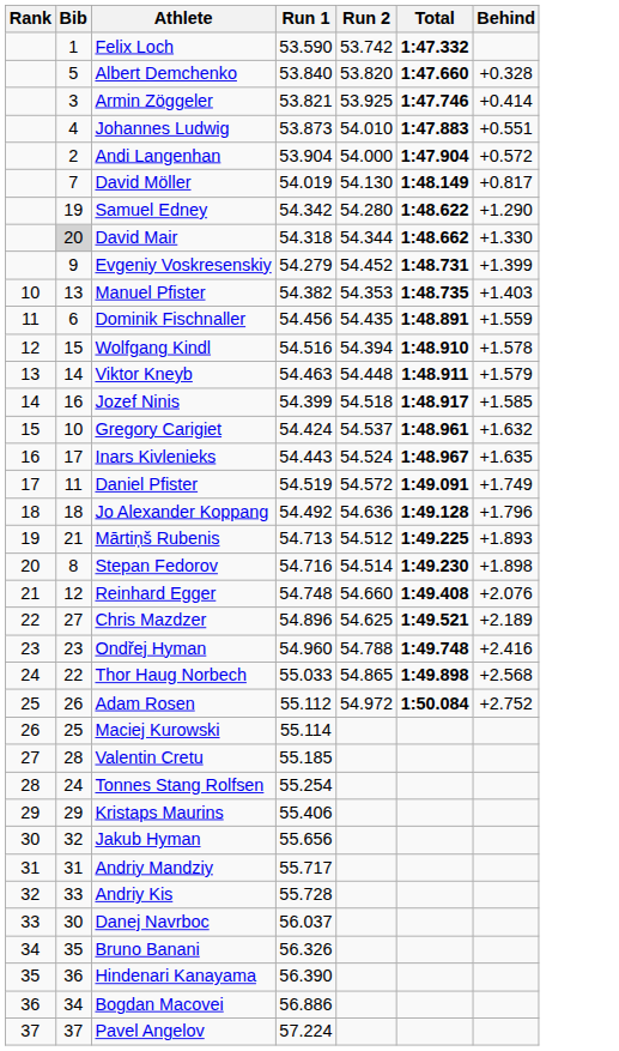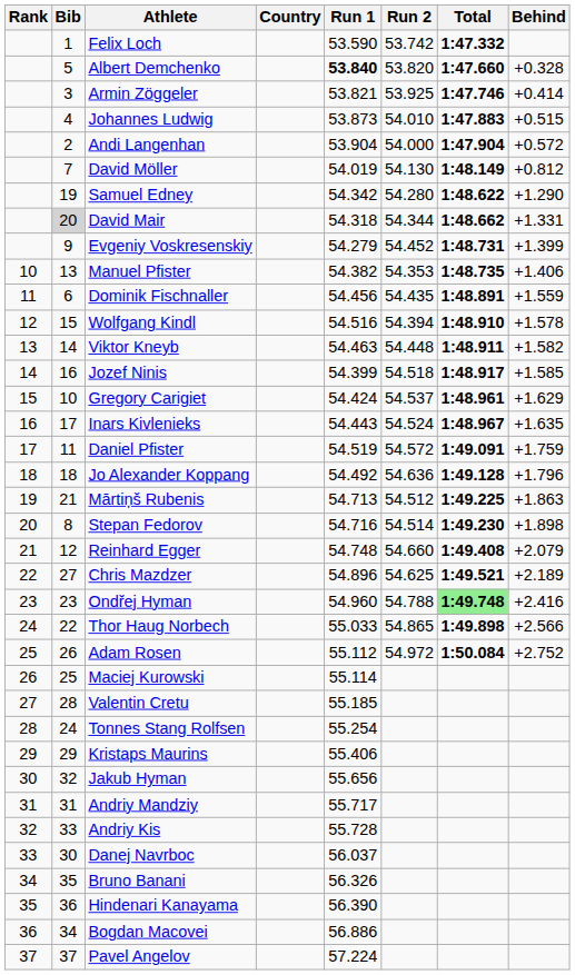 <table class="wikitable sortable" style="text-align:center">
 <tr bgcolor=efefef>
 <th>Rank</th>
 <th>Bib</th>
 <th>Athlete</th>
+<th>Country</th>
 <th>Run 1</th>
 <th>Run 2</th>
 <th>Total</th>
 <th>Behind</th>
 </tr>
 <tr>
 <td></td>
 <td>1</td>
 <td align=left><a href='#'>Felix Loch</a></td>
+<td align=left></td>
 <td>53.590</td>
 <td>53.742</td>
 <td><strong>1:47.332</strong></td>
 <td></td>
 </tr>
 <tr>
 <td></td>
 <td>5</td>
 <td align=left><a href='#'>Albert Demchenko</a></td>
-<td>53.840</td>
+<td align=left></td>
+<td><strong>53.840</strong></td>
 <td>53.820</td>
 <td><strong>1:47.660</strong></td>
 <td>+0.328</td>
 </tr>
 <tr>
 <td></td>
 <td>3</td>
 <td align=left><a href='#'>Armin Zöggeler</a></td>
+<td align=left></td>
 <td>53.821</td>
 <td>53.925</td>
 <td><strong>1:47.746</strong></td>
 <td>+0.414</td>
 </tr>
 <tr>
 <td></td>
 <td>4</td>
 <td align=left><a href='#'>Johannes Ludwig</a></td>
+<td align=left></td>
 <td>53.873</td>
 <td>54.010</td>
 <td><strong>1:47.883</strong></td>
-<td>+0.551</td>
+<td>+0.515</td>
 </tr>
 <tr>
 <td></td>
 <td>2</td>
 <td align=left><a href='#'>Andi Langenhan</a></td>
+<td align=left></td>
 <td>53.904</td>
 <td>54.000</td>
 <td><strong>1:47.904</strong></td>
 <td>+0.572</td>
 </tr>
 <tr>
 <td></td>
 <td>7</td>
 <td align=left><a href='#'>David Möller</a></td>
+<td align=left></td>
 <td>54.019</td>
 <td>54.130</td>
 <td><strong>1:48.149</strong></td>
-<td>+0.817</td>
+<td>+0.812</td>
 </tr>
 <tr>
 <td></td>
 <td>19</td>
 <td align=left><a href='#'>Samuel Edney</a></td>
+<td align=left></td>
 <td>54.342</td>
 <td>54.280</td>
 <td><strong>1:48.622</strong></td>
 <td>+1.290</td>
 </tr>
 <tr>
 <td></td>
 <td style="background: lightgrey;">20</td>
 <td align=left><a href='#'>David Mair</a></td>
+<td align=left></td>
 <td>54.318</td>
 <td>54.344</td>
 <td><strong>1:48.662</strong></td>
-<td>+1.330</td>
+<td>+1.331</td>
 </tr>
 <tr>
 <td></td>
 <td>9</td>
 <td align=left><a href='#'>Evgeniy Voskresenskiy</a></td>
+<td align=left></td>
 <td>54.279</td>
 <td>54.452</td>
 <td><strong>1:48.731</strong></td>
 <td>+1.399</td>
 </tr>
 <tr>
 <td>10</td>
 <td>13</td>
 <td align=left><a href='#'>Manuel Pfister</a></td>
+<td align=left></td>
 <td>54.382</td>
 <td>54.353</td>
 <td><strong>1:48.735</strong></td>
-<td>+1.403</td>
+<td>+1.406</td>
 </tr>
 <tr>
 <td>11</td>
 <td>6</td>
 <td align=left><a href='#'>Dominik Fischnaller</a></td>
+<td align=left></td>
 <td>54.456</td>
 <td>54.435</td>
 <td><strong>1:48.891</strong></td>
 <td>+1.559</td>
 </tr>
 <tr>
 <td>12</td>
 <td>15</td>
 <td align=left><a href='#'>Wolfgang Kindl</a></td>
+<td align=left></td>
 <td>54.516</td>
 <td>54.394</td>
 <td><strong>1:48.910</strong></td>
 <td>+1.578</td>
 </tr>
 <tr>
 <td>13</td>
 <td>14</td>
 <td align=left><a href='#'>Viktor Kneyb</a></td>
+<td align=left></td>
 <td>54.463</td>
 <td>54.448</td>
 <td><strong>1:48.911</strong></td>
-<td>+1.579</td>
+<td>+1.582</td>
 </tr>
 <tr>
 <td>14</td>
 <td>16</td>
 <td align=left><a href='#'>Jozef Ninis</a></td>
+<td align=left></td>
 <td>54.399</td>
 <td>54.518</td>
 <td><strong>1:48.917</strong></td>
 <td>+1.585</td>
 </tr>
 <tr>
 <td>15</td>
 <td>10</td>
 <td align=left><a href='#'>Gregory Carigiet</a></td>
+<td align=left></td>
 <td>54.424</td>
 <td>54.537</td>
 <td><strong>1:48.961</strong></td>
-<td>+1.632</td>
+<td>+1.629</td>
 </tr>
 <tr>
 <td>16</td>
 <td>17</td>
 <td align=left><a href='#'>Inars Kivlenieks</a></td>
+<td align=left></td>
 <td>54.443</td>
 <td>54.524</td>
 <td><strong>1:48.967</strong></td>
 <td>+1.635</td>
 </tr>
 <tr>
 <td>17</td>
 <td>11</td>
 <td align=left><a href='#'>Daniel Pfister</a></td>
+<td align=left></td>
 <td>54.519</td>
 <td>54.572</td>
 <td><strong>1:49.091</strong></td>
-<td>+1.749</td>
+<td>+1.759</td>
 </tr>
 <tr>
 <td>18</td>
 <td>18</td>
 <td align=left><a href='#'>Jo Alexander Koppang</a></td>
+<td align=left></td>
 <td>54.492</td>
 <td>54.636</td>
 <td><strong>1:49.128</strong></td>
 <td>+1.796</td>
 </tr>
 <tr>
 <td>19</td>
 <td>21</td>
 <td align=left><a href='#'>Mārtiņš Rubenis</a></td>
+<td align=left></td>
 <td>54.713</td>
 <td>54.512</td>
 <td><strong>1:49.225</strong></td>
-<td>+1.893</td>
+<td>+1.863</td>
 </tr>
 <tr>
 <td>20</td>
 <td>8</td>
 <td align=left><a href='#'>Stepan Fedorov</a></td>
+<td align=left></td>
 <td>54.716</td>
 <td>54.514</td>
 <td><strong>1:49.230</strong></td>
 <td>+1.898</td>
 </tr>
 <tr>
 <td>21</td>
 <td>12</td>
 <td align=left><a href='#'>Reinhard Egger</a></td>
+<td align=left></td>
 <td>54.748</td>
 <td>54.660</td>
 <td><strong>1:49.408</strong></td>
-<td>+2.076</td>
+<td>+2.079</td>
 </tr>
 <tr>
 <td>22</td>
 <td>27</td>
 <td align=left><a href='#'>Chris Mazdzer</a></td>
+<td align=left></td>
 <td>54.896</td>
 <td>54.625</td>
 <td><strong>1:49.521</strong></td>
 <td>+2.189</td>
 </tr>
 <tr>
 <td>23</td>
 <td>23</td>
 <td align=left><a href='#'>Ondřej Hyman</a></td>
+<td align=left></td>
 <td>54.960</td>
 <td>54.788</td>
-<td><strong>1:49.748</strong></td>
+<td style="background: lightgreen;"><strong>1:49.748</strong></td>
 <td>+2.416</td>
 </tr>
 <tr>
 <td>24</td>
 <td>22</td>
 <td align=left><a href='#'>Thor Haug Norbech</a></td>
+<td align=left></td>
 <td>55.033</td>
 <td>54.865</td>
 <td><strong>1:49.898</strong></td>
-<td>+2.568</td>
+<td>+2.566</td>
 </tr>
 <tr>
 <td>25</td>
 <td>26</td>
 <td align=left><a href='#'>Adam Rosen</a></td>
+<td align=left></td>
 <td>55.112</td>
 <td>54.972</td>
 <td><strong>1:50.084</strong></td>
 <td>+2.752</td>
 </tr>
 <tr>
 <td>26</td>
 <td>25</td>
 <td align=left><a href='#'>Maciej Kurowski</a></td>
+<td align=left></td>
 <td>55.114</td>
 <td></td>
 <td></td>
 <td></td>
 </tr>
 <tr>
 <td>27</td>
 <td>28</td>
 <td align=left><a href='#'>Valentin Cretu</a></td>
+<td align=left></td>
 <td>55.185</td>
 <td></td>
 <td></td>
 <td></td>
 </tr>
 <tr>
 <td>28</td>
 <td>24</td>
 <td align=left><a href='#'>Tonnes Stang Rolfsen</a></td>
+<td align=left></td>
 <td>55.254</td>
 <td></td>
 <td></td>
 <td></td>
 </tr>
 <tr>
 <td>29</td>
 <td>29</td>
 <td align=left><a href='#'>Kristaps Maurins</a></td>
+<td align=left></td>
 <td>55.406</td>
 <td></td>
 <td></td>
 <td></td>
 </tr>
 <tr>
 <td>30</td>
 <td>32</td>
 <td align=left><a href='#'>Jakub Hyman</a></td>
+<td align=left></td>
 <td>55.656</td>
 <td></td>
 <td></td>
 <td></td>
 </tr>
 <tr>
 <td>31</td>
 <td>31</td>
 <td align=left><a href='#'>Andriy Mandziy</a></td>
+<td align=left></td>
 <td>55.717</td>
 <td></td>
 <td></td>
 <td></td>
 </tr>
 <tr>
 <td>32</td>
 <td>33</td>
 <td align=left><a href='#'>Andriy Kis</a></td>
+<td align=left></td>
 <td>55.728</td>
 <td></td>
 <td></td>
 <td></td>
 </tr>
 <tr>
 <td>33</td>
 <td>30</td>
 <td align=left><a href='#'>Danej Navrboc</a></td>
+<td align=left></td>
 <td>56.037</td>
 <td></td>
 <td></td>
 <td></td>
 </tr>
 <tr>
 <td>34</td>
 <td>35</td>
 <td align=left><a href='#'>Bruno Banani</a></td>
+<td align=left></td>
 <td>56.326</td>
 <td></td>
 <td></td>
 <td></td>
 </tr>
 <tr>
 <td>35</td>
 <td>36</td>
 <td align=left><a href='#'>Hindenari Kanayama</a></td>
+<td align=left></td>
 <td>56.390</td>
 <td></td>
 <td></td>
 <td></td>
 </tr>
 <tr>
 <td>36</td>
 <td>34</td>
 <td align=left><a href='#'>Bogdan Macovei</a></td>
+<td align=left></td>
 <td>56.886</td>
 <td></td>
 <td></td>
 <td></td>
 </tr>
 <tr>
 <td>37</td>
 <td>37</td>
 <td align=left><a href='#'>Pavel Angelov</a></td>
+<td align=left></td>
 <td>57.224</td>
 <td></td>
 <td></td>
 <td></td>
 </tr>
 </table>
